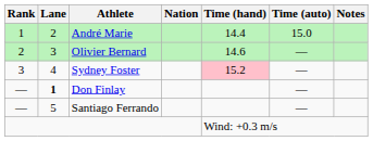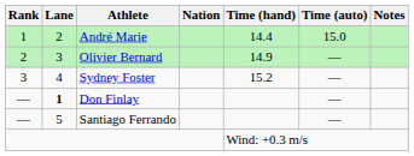 <table class="wikitable sortable" style="text-align:center">
 <tr>
 <th>Rank</th>
 <th>Lane</th>
 <th>Athlete</th>
 <th>Nation</th>
 <th>Time (hand)</th>
 <th>Time (auto)</th>
 <th>Notes</th>
 </tr>
 <tr bgcolor="bbf3bb">
 <td>1</td>
 <td>2</td>
 <td align=left><a href='#'>André Marie</a></td>
 <td align=left></td>
 <td>14.4</td>
 <td>15.0</td>
 <td></td>
 </tr>
 <tr bgcolor="bbf3bb">
 <td>2</td>
 <td>3</td>
 <td align=left><a href='#'>Olivier Bernard</a></td>
 <td align=left></td>
-<td>14.6</td>
+<td>14.9</td>
 <td>—</td>
 <td></td>
 </tr>
 <tr>
 <td>3</td>
 <td>4</td>
 <td align=left><a href='#'>Sydney Foster</a></td>
 <td align=left></td>
-<td style="background: pink;">15.2</td>
+<td>15.2</td>
 <td>—</td>
 <td></td>
 </tr>
 <tr>
 <td data-sort-value=4>—</td>
 <td><strong>1</strong></td>
 <td align=left><a href='#'>Don Finlay</a></td>
 <td align=left></td>
 <td></td>
 <td>—</td>
 <td></td>
 </tr>
 <tr>
 <td data-sort-value=5>—</td>
 <td>5</td>
 <td align=left>Santiago Ferrando</td>
 <td align=left></td>
 <td></td>
 <td>—</td>
 <td></td>
 </tr>
 <tr class="sortbottom">
 <td colspan=4></td>
 <td colspan="3" style="text-align:left;">Wind: +0.3 m/s</td>
 </tr>
 </table>
